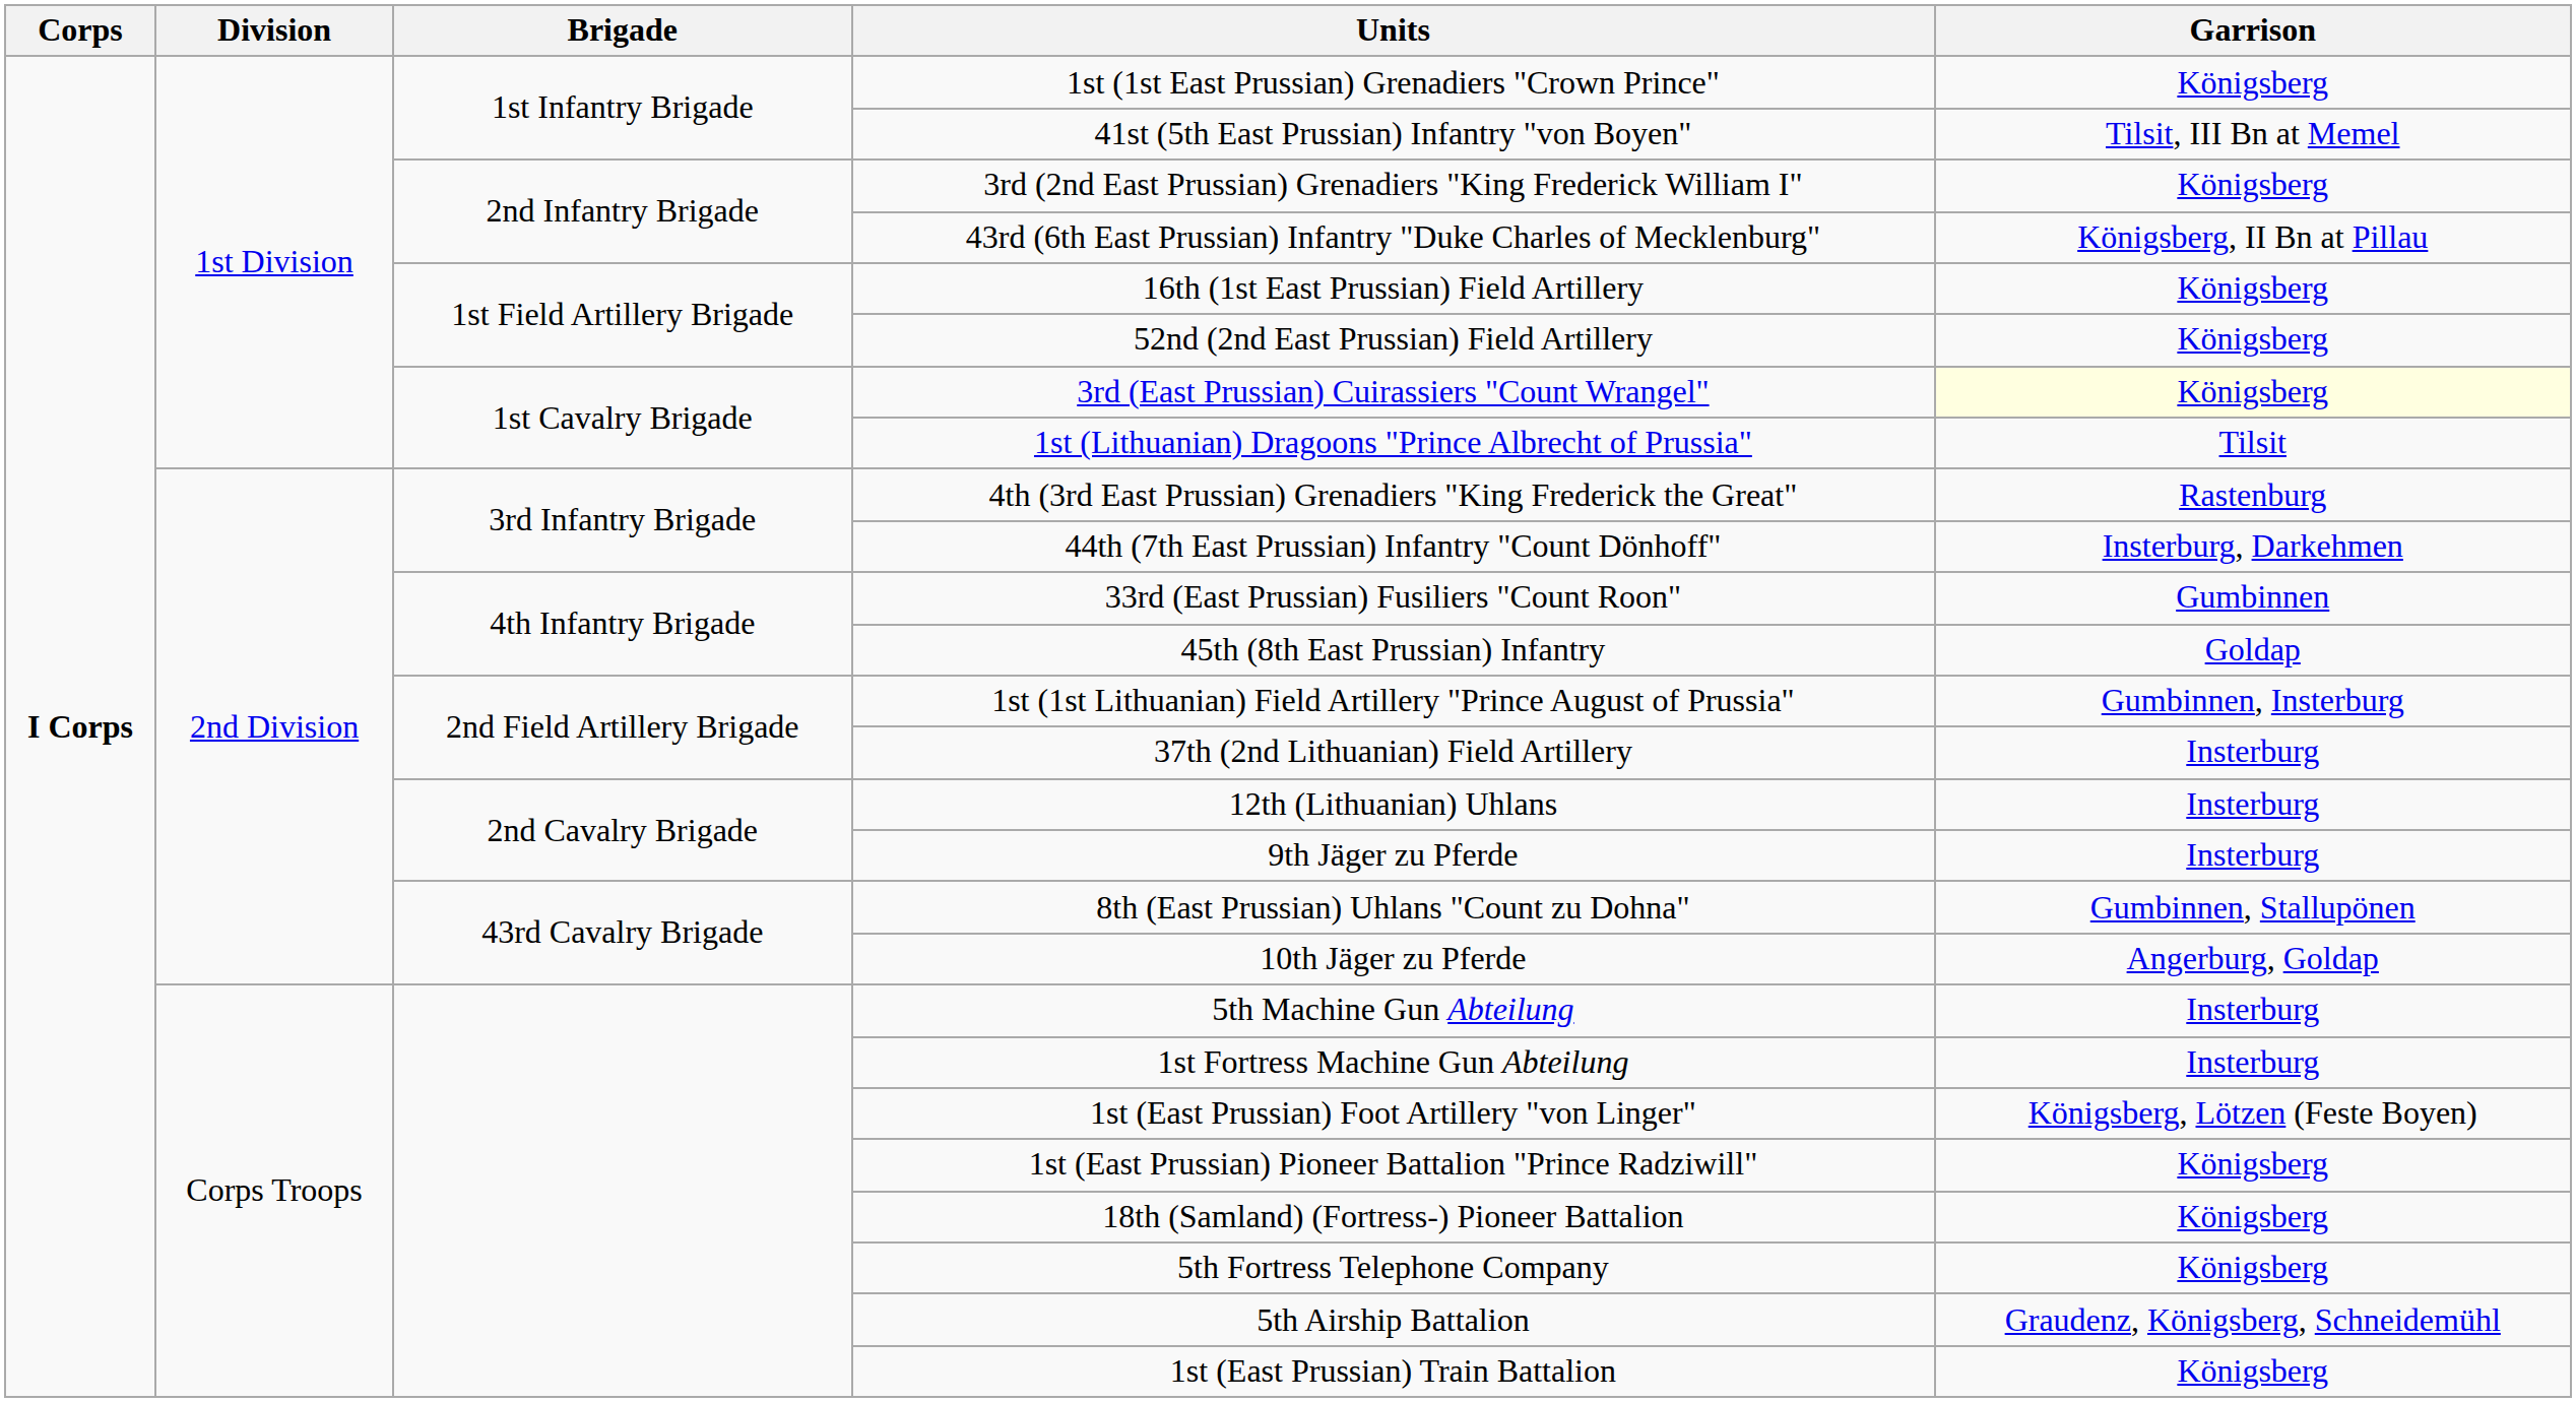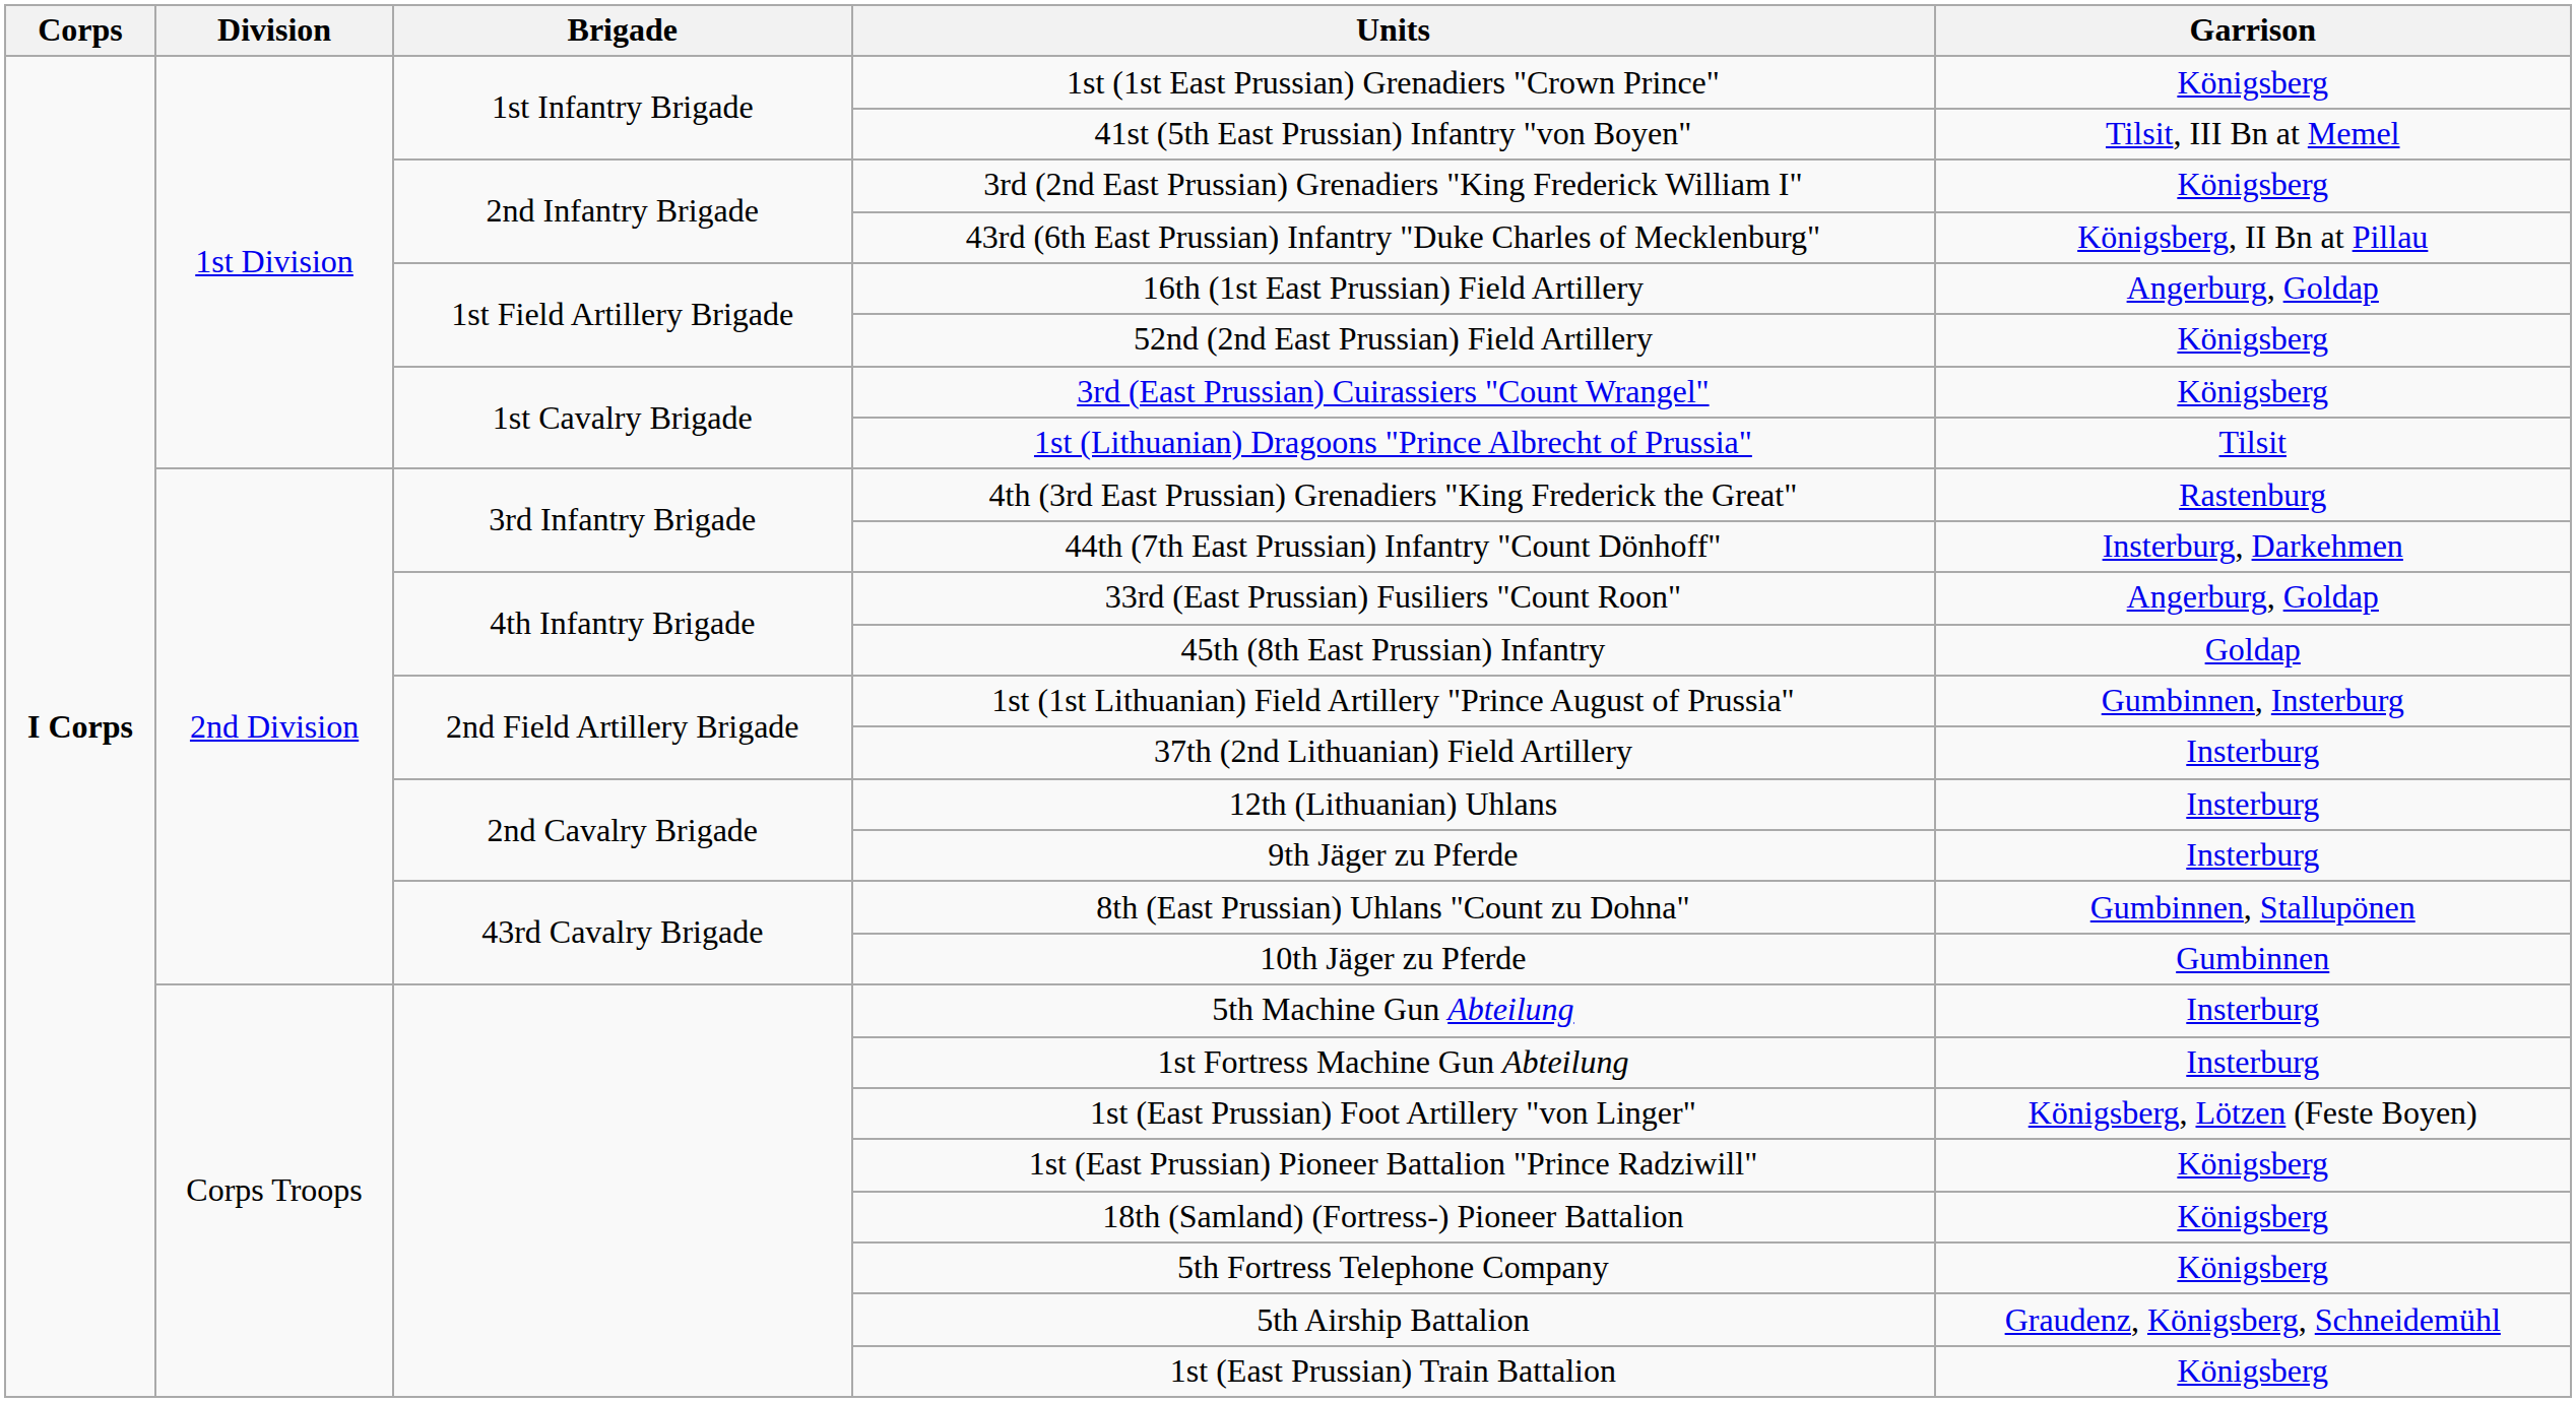 <table class="wikitable collapsible collapsed" style="text-align:center; width:100%;">
 <tr>
 <th>Corps</th>
 <th>Division</th>
 <th>Brigade</th>
 <th>Units</th>
 <th>Garrison</th>
 </tr>
 <tr>
 <td ROWSPAN=26><strong>I Corps</strong></td>
 <td ROWSPAN=8><a href='#'>1st Division</a></td>
 <td ROWSPAN=2>1st Infantry Brigade</td>
 <td>1st (1st East Prussian) Grenadiers "Crown Prince"</td>
 <td><a href='#'>Königsberg</a></td>
 </tr>
 <tr>
 <td>41st (5th East Prussian) Infantry "von Boyen"</td>
 <td><a href='#'>Tilsit</a>, III Bn at <a href='#'>Memel</a></td>
 </tr>
 <tr>
 <td ROWSPAN=2>2nd Infantry Brigade</td>
 <td>3rd (2nd East Prussian) Grenadiers "King Frederick William I"</td>
 <td><a href='#'>Königsberg</a></td>
 </tr>
 <tr>
 <td>43rd (6th East Prussian) Infantry "Duke Charles of Mecklenburg"</td>
 <td><a href='#'>Königsberg</a>, II Bn at <a href='#'>Pillau</a></td>
 </tr>
 <tr>
 <td ROWSPAN=2>1st Field Artillery Brigade</td>
 <td>16th (1st East Prussian) Field Artillery</td>
-<td><a href='#'>Königsberg</a></td>
+<td><a href='#'>Angerburg</a>, <a href='#'>Goldap</a></td>
 </tr>
 <tr>
 <td>52nd (2nd East Prussian) Field Artillery</td>
 <td><a href='#'>Königsberg</a></td>
 </tr>
 <tr>
 <td ROWSPAN=2>1st Cavalry Brigade</td>
 <td><a href='#'>3rd (East Prussian) Cuirassiers "Count Wrangel"</a></td>
-<td style="background: lightyellow;"><a href='#'>Königsberg</a></td>
+<td><a href='#'>Königsberg</a></td>
 </tr>
 <tr>
 <td><a href='#'>1st (Lithuanian) Dragoons "Prince Albrecht of Prussia"</a></td>
 <td><a href='#'>Tilsit</a></td>
 </tr>
 <tr>
 <td ROWSPAN=10><a href='#'>2nd Division</a></td>
 <td ROWSPAN=2>3rd Infantry Brigade</td>
 <td>4th (3rd East Prussian) Grenadiers "King Frederick the Great"</td>
 <td><a href='#'>Rastenburg</a></td>
 </tr>
 <tr>
 <td>44th (7th East Prussian) Infantry "Count Dönhoff"</td>
 <td><a href='#'>Insterburg</a>, <a href='#'>Darkehmen</a></td>
 </tr>
 <tr>
 <td ROWSPAN=2>4th Infantry Brigade</td>
 <td>33rd (East Prussian) Fusiliers "Count Roon"</td>
-<td><a href='#'>Gumbinnen</a></td>
+<td><a href='#'>Angerburg</a>, <a href='#'>Goldap</a></td>
 </tr>
 <tr>
 <td>45th (8th East Prussian) Infantry</td>
 <td><a href='#'>Goldap</a></td>
 </tr>
 <tr>
 <td ROWSPAN=2>2nd Field Artillery Brigade</td>
 <td>1st (1st Lithuanian) Field Artillery "Prince August of Prussia"</td>
 <td><a href='#'>Gumbinnen</a>, <a href='#'>Insterburg</a></td>
 </tr>
 <tr>
 <td>37th (2nd Lithuanian) Field Artillery</td>
 <td><a href='#'>Insterburg</a></td>
 </tr>
 <tr>
 <td ROWSPAN=2>2nd Cavalry Brigade</td>
 <td>12th (Lithuanian) Uhlans</td>
 <td><a href='#'>Insterburg</a></td>
 </tr>
 <tr>
 <td 9th Mounted Rifles>9th Jäger zu Pferde</td>
 <td><a href='#'>Insterburg</a></td>
 </tr>
 <tr>
 <td ROWSPAN=2>43rd Cavalry Brigade</td>
 <td>8th (East Prussian) Uhlans "Count zu Dohna"</td>
 <td><a href='#'>Gumbinnen</a>, <a href='#'>Stallupönen</a></td>
 </tr>
 <tr>
 <td 10th Mounted Rifles>10th Jäger zu Pferde</td>
-<td><a href='#'>Angerburg</a>, <a href='#'>Goldap</a></td>
+<td><a href='#'>Gumbinnen</a></td>
 </tr>
 <tr>
 <td ROWSPAN=8>Corps Troops</td>
 <td ROWSPAN=8></td>
 <td>5th Machine Gun <em><a href='#'>Abteilung</a></em></td>
 <td><a href='#'>Insterburg</a></td>
 </tr>
 <tr>
 <td>1st Fortress Machine Gun <em>Abteilung</em></td>
 <td><a href='#'>Insterburg</a></td>
 </tr>
 <tr>
 <td>1st (East Prussian) Foot Artillery "von Linger"</td>
 <td><a href='#'>Königsberg</a>, <a href='#'>Lötzen</a> (Feste Boyen)</td>
 </tr>
 <tr>
 <td>1st (East Prussian) Pioneer Battalion "Prince Radziwill"</td>
 <td><a href='#'>Königsberg</a></td>
 </tr>
 <tr>
 <td>18th (Samland) (Fortress-) Pioneer Battalion</td>
 <td><a href='#'>Königsberg</a></td>
 </tr>
 <tr>
 <td>5th Fortress Telephone Company</td>
 <td><a href='#'>Königsberg</a></td>
 </tr>
 <tr>
 <td>5th Airship Battalion</td>
 <td><a href='#'>Graudenz</a>, <a href='#'>Königsberg</a>, <a href='#'>Schneidemühl</a></td>
 </tr>
 <tr>
 <td>1st (East Prussian) Train Battalion</td>
 <td><a href='#'>Königsberg</a></td>
 </tr>
 </table>
